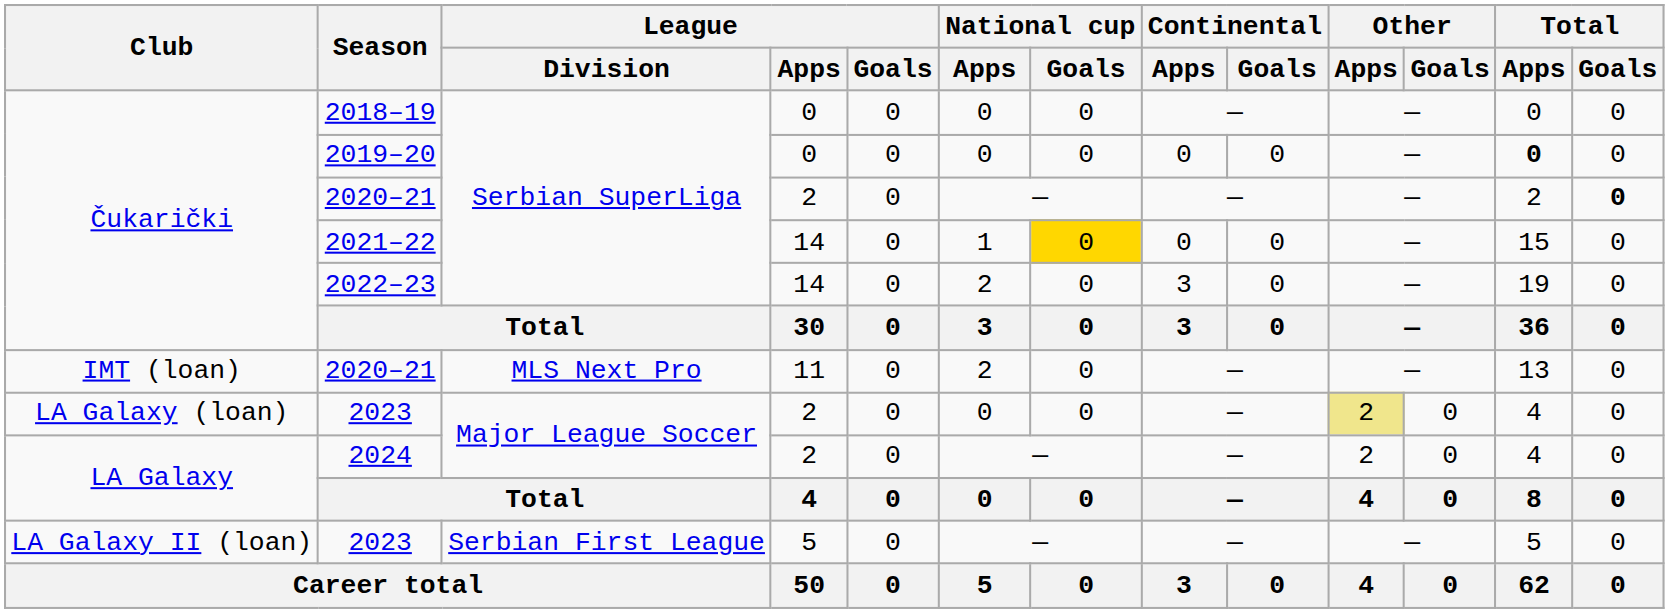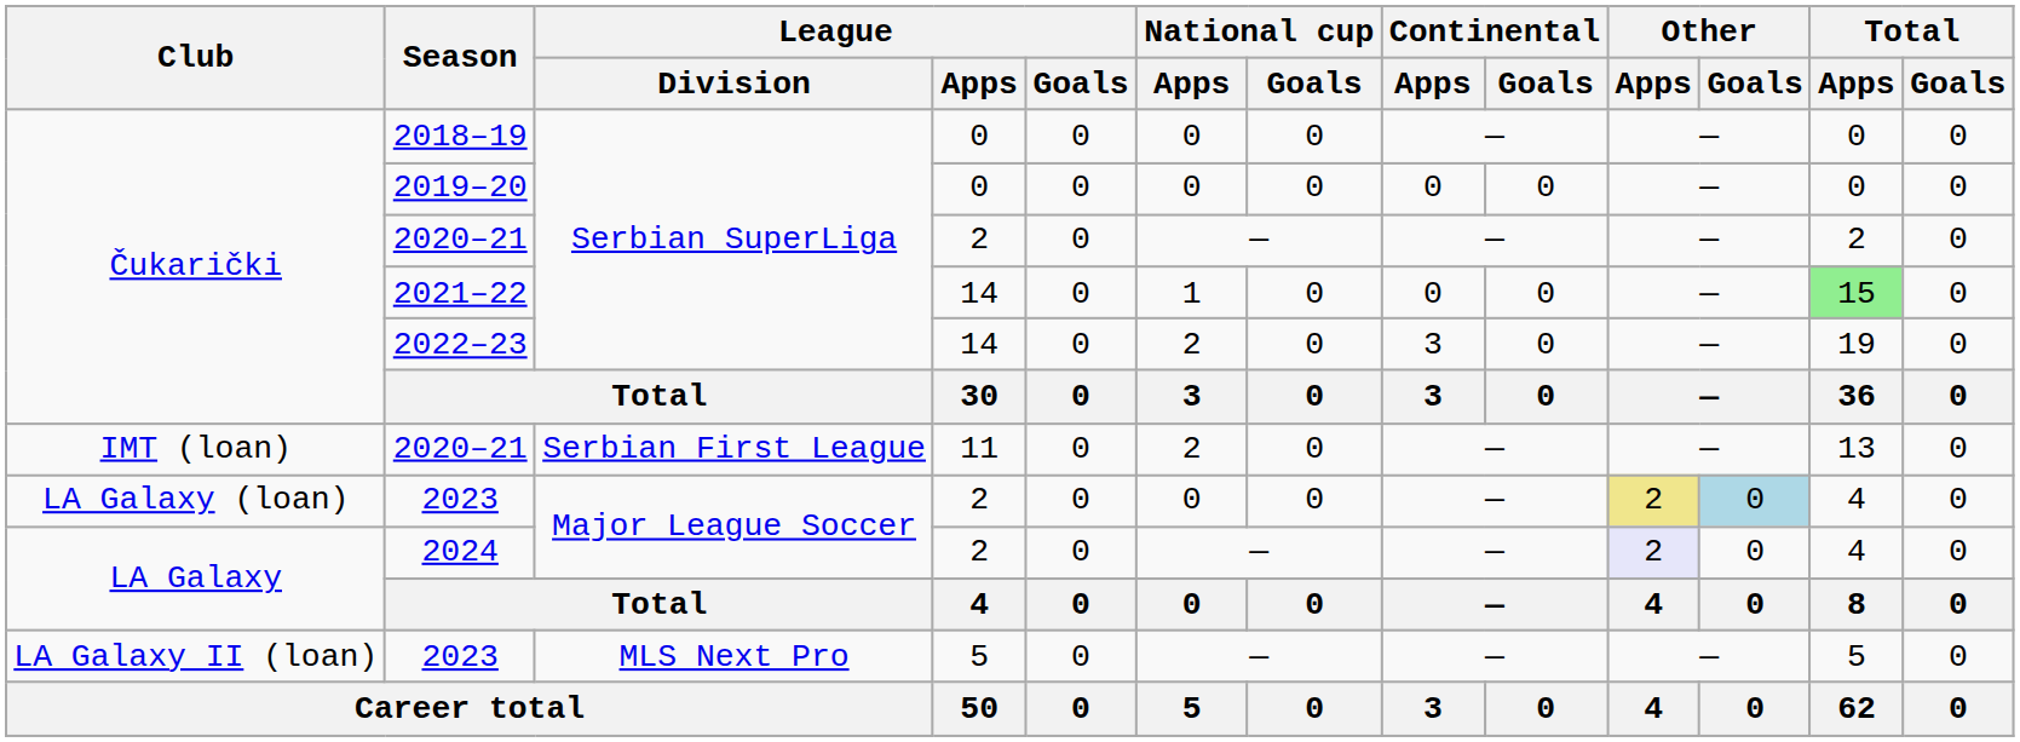 <table class="wikitable" Style="text-align: center">
 <tr>
 <th rowspan="2">Club</th>
 <th rowspan="2">Season</th>
 <th colspan="3">League</th>
 <th colspan="2">National cup</th>
 <th colspan="2">Continental</th>
 <th colspan="2">Other</th>
 <th colspan="2">Total</th>
 </tr>
 <tr>
 <th>Division</th>
 <th>Apps</th>
 <th>Goals</th>
 <th>Apps</th>
 <th>Goals</th>
 <th>Apps</th>
 <th>Goals</th>
 <th>Apps</th>
 <th>Goals</th>
 <th>Apps</th>
 <th>Goals</th>
 </tr>
 <tr>
 <td rowspan="6"><a href='#'>Čukarički</a></td>
 <td><a href='#'>2018–19</a></td>
 <td rowspan="5"><a href='#'>Serbian SuperLiga</a></td>
 <td>0</td>
 <td>0</td>
 <td>0</td>
 <td>0</td>
 <td colspan="2">—</td>
 <td colspan="2">—</td>
 <td>0</td>
 <td>0</td>
 </tr>
 <tr>
 <td><a href='#'>2019–20</a></td>
 <td>0</td>
 <td>0</td>
 <td>0</td>
 <td>0</td>
 <td>0</td>
 <td>0</td>
 <td colspan="2">—</td>
-<td><strong>0</strong></td>
+<td>0</td>
 <td>0</td>
 </tr>
 <tr>
 <td><a href='#'>2020–21</a></td>
 <td>2</td>
 <td>0</td>
 <td colspan="2">—</td>
 <td colspan="2">—</td>
 <td colspan="2">—</td>
 <td>2</td>
-<td><strong>0</strong></td>
+<td>0</td>
 </tr>
 <tr>
 <td><a href='#'>2021–22</a></td>
 <td>14</td>
 <td>0</td>
 <td>1</td>
-<td style="background: gold;">0</td>
+<td>0</td>
 <td>0</td>
 <td>0</td>
 <td colspan="2">—</td>
-<td>15</td>
+<td style="background: lightgreen;">15</td>
 <td>0</td>
 </tr>
 <tr>
 <td><a href='#'>2022–23</a></td>
 <td>14</td>
 <td>0</td>
 <td>2</td>
 <td>0</td>
 <td>3</td>
 <td>0</td>
 <td colspan="2">—</td>
 <td>19</td>
 <td>0</td>
 </tr>
 <tr>
 <th colspan="2">Total</th>
 <th>30</th>
 <th>0</th>
 <th>3</th>
 <th>0</th>
 <th>3</th>
 <th>0</th>
 <th colspan="2">—</th>
 <th>36</th>
 <th>0</th>
 </tr>
 <tr>
 <td><a href='#'>IMT</a> (loan)</td>
 <td><a href='#'>2020–21</a></td>
-<td><a href='#'>MLS Next Pro</a></td>
+<td><a href='#'>Serbian First League</a></td>
 <td>11</td>
 <td>0</td>
 <td>2</td>
 <td>0</td>
 <td colspan="2">—</td>
 <td colspan="2">—</td>
 <td>13</td>
 <td>0</td>
 </tr>
 <tr>
 <td><a href='#'>LA Galaxy</a> (loan)</td>
 <td><a href='#'>2023</a></td>
 <td rowspan="2"><a href='#'>Major League Soccer</a></td>
 <td>2</td>
 <td>0</td>
 <td>0</td>
 <td>0</td>
 <td colspan="2">—</td>
 <td style="background: khaki;">2</td>
-<td>0</td>
+<td style="background: lightblue;">0</td>
 <td>4</td>
 <td>0</td>
 </tr>
 <tr>
 <td rowspan="2"><a href='#'>LA Galaxy</a></td>
 <td><a href='#'>2024</a></td>
 <td>2</td>
 <td>0</td>
 <td colspan="2">—</td>
 <td colspan="2">—</td>
-<td>2</td>
+<td style="background: lavender;">2</td>
 <td>0</td>
 <td>4</td>
 <td>0</td>
 </tr>
 <tr>
 <th colspan="2">Total</th>
 <th>4</th>
 <th>0</th>
 <th>0</th>
 <th>0</th>
 <th colspan="2">—</th>
 <th>4</th>
 <th>0</th>
 <th>8</th>
 <th>0</th>
 </tr>
 <tr>
 <td><a href='#'>LA Galaxy II</a> (loan)</td>
 <td><a href='#'>2023</a></td>
-<td><a href='#'>Serbian First League</a></td>
+<td><a href='#'>MLS Next Pro</a></td>
 <td>5</td>
 <td>0</td>
 <td colspan="2">—</td>
 <td colspan="2">—</td>
 <td colspan="2">—</td>
 <td>5</td>
 <td>0</td>
 </tr>
 <tr>
 <th colspan="3">Career total</th>
 <th>50</th>
 <th>0</th>
 <th>5</th>
 <th>0</th>
 <th>3</th>
 <th>0</th>
 <th>4</th>
 <th>0</th>
 <th>62</th>
 <th>0</th>
 </tr>
 </table>
